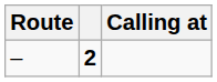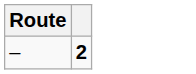 <table class="wikitable">
 <tr>
 <th>Route</th>
 <th></th>
-<th>Calling at</th>
 </tr>
 <tr>
 <td> – </td>
 <td><strong>2</strong></td>
-<td></td>
 </tr>
 </table>
